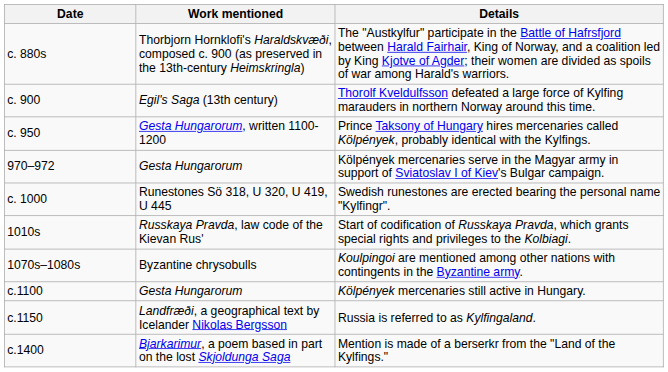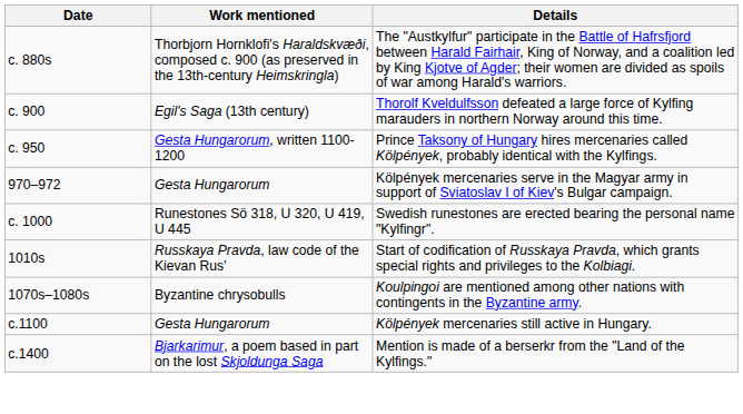 <table class="wikitable sortable">
 <tr>
 <th width=20%>Date</th>
 <th>Work mentioned</th>
 <th>Details</th>
 </tr>
 <tr>
 <td>c. 880s</td>
 <td>Thorbjorn Hornklofi's <em>Haraldskvæði</em>, composed c. 900 (as preserved in the 13th-century <em>Heimskringla</em>)</td>
 <td>The "Austkylfur" participate in the <a href='#'>Battle of Hafrsfjord</a> between <a href='#'>Harald Fairhair</a>, King of Norway, and a coalition led by King <a href='#'>Kjotve of Agder</a>; their women are divided as spoils of war among Harald's warriors.</td>
 </tr>
 <tr>
 <td>c. 900</td>
 <td><em>Egil's Saga</em> (13th century)</td>
 <td><a href='#'>Thorolf Kveldulfsson</a> defeated a large force of Kylfing marauders in northern Norway around this time.</td>
 </tr>
 <tr>
 <td>c. 950</td>
 <td><em><a href='#'>Gesta Hungarorum</a></em>, written 1100-1200</td>
 <td>Prince <a href='#'>Taksony of Hungary</a> hires mercenaries called <em>Kölpények</em>, probably identical with the Kylfings.</td>
 </tr>
 <tr>
 <td>970–972</td>
 <td><em>Gesta Hungarorum</em></td>
 <td>Kölpények mercenaries serve in the Magyar army in support of <a href='#'>Sviatoslav I of Kiev</a>'s Bulgar campaign.</td>
 </tr>
 <tr>
 <td>c. 1000</td>
 <td>Runestones Sö 318, U 320, U 419, U 445</td>
 <td>Swedish runestones are erected bearing the personal name "Kylfingr".</td>
 </tr>
 <tr>
 <td>1010s</td>
 <td><em>Russkaya Pravda</em>, law code of the Kievan Rus'</td>
 <td>Start of codification of <em>Russkaya Pravda</em>, which grants special rights and privileges to the <em>Kolbiagi</em>.</td>
 </tr>
 <tr>
 <td>1070s–1080s</td>
 <td>Byzantine chrysobulls</td>
 <td><em>Koulpingoi</em> are mentioned among other nations with contingents in the <a href='#'>Byzantine army</a>.</td>
 </tr>
 <tr>
 <td>c.1100</td>
 <td><em>Gesta Hungarorum</em></td>
 <td><em>Kölpények</em> mercenaries still active in Hungary.</td>
 </tr>
 <tr>
-<td>c.1150</td>
-<td><em>Landfræði</em>, a geographical text by Icelander <a href='#'>Nikolas Bergsson</a></td>
-<td>Russia is referred to as <em>Kylfingaland</em>.</td>
-</tr>
-<tr>
 <td>c.1400</td>
 <td><em><a href='#'>Bjarkarimur</a></em>, a poem based in part on the lost <em><a href='#'>Skjoldunga Saga</a></em></td>
 <td>Mention is made of a berserkr from the "Land of the Kylfings."</td>
 </tr>
 </table>
